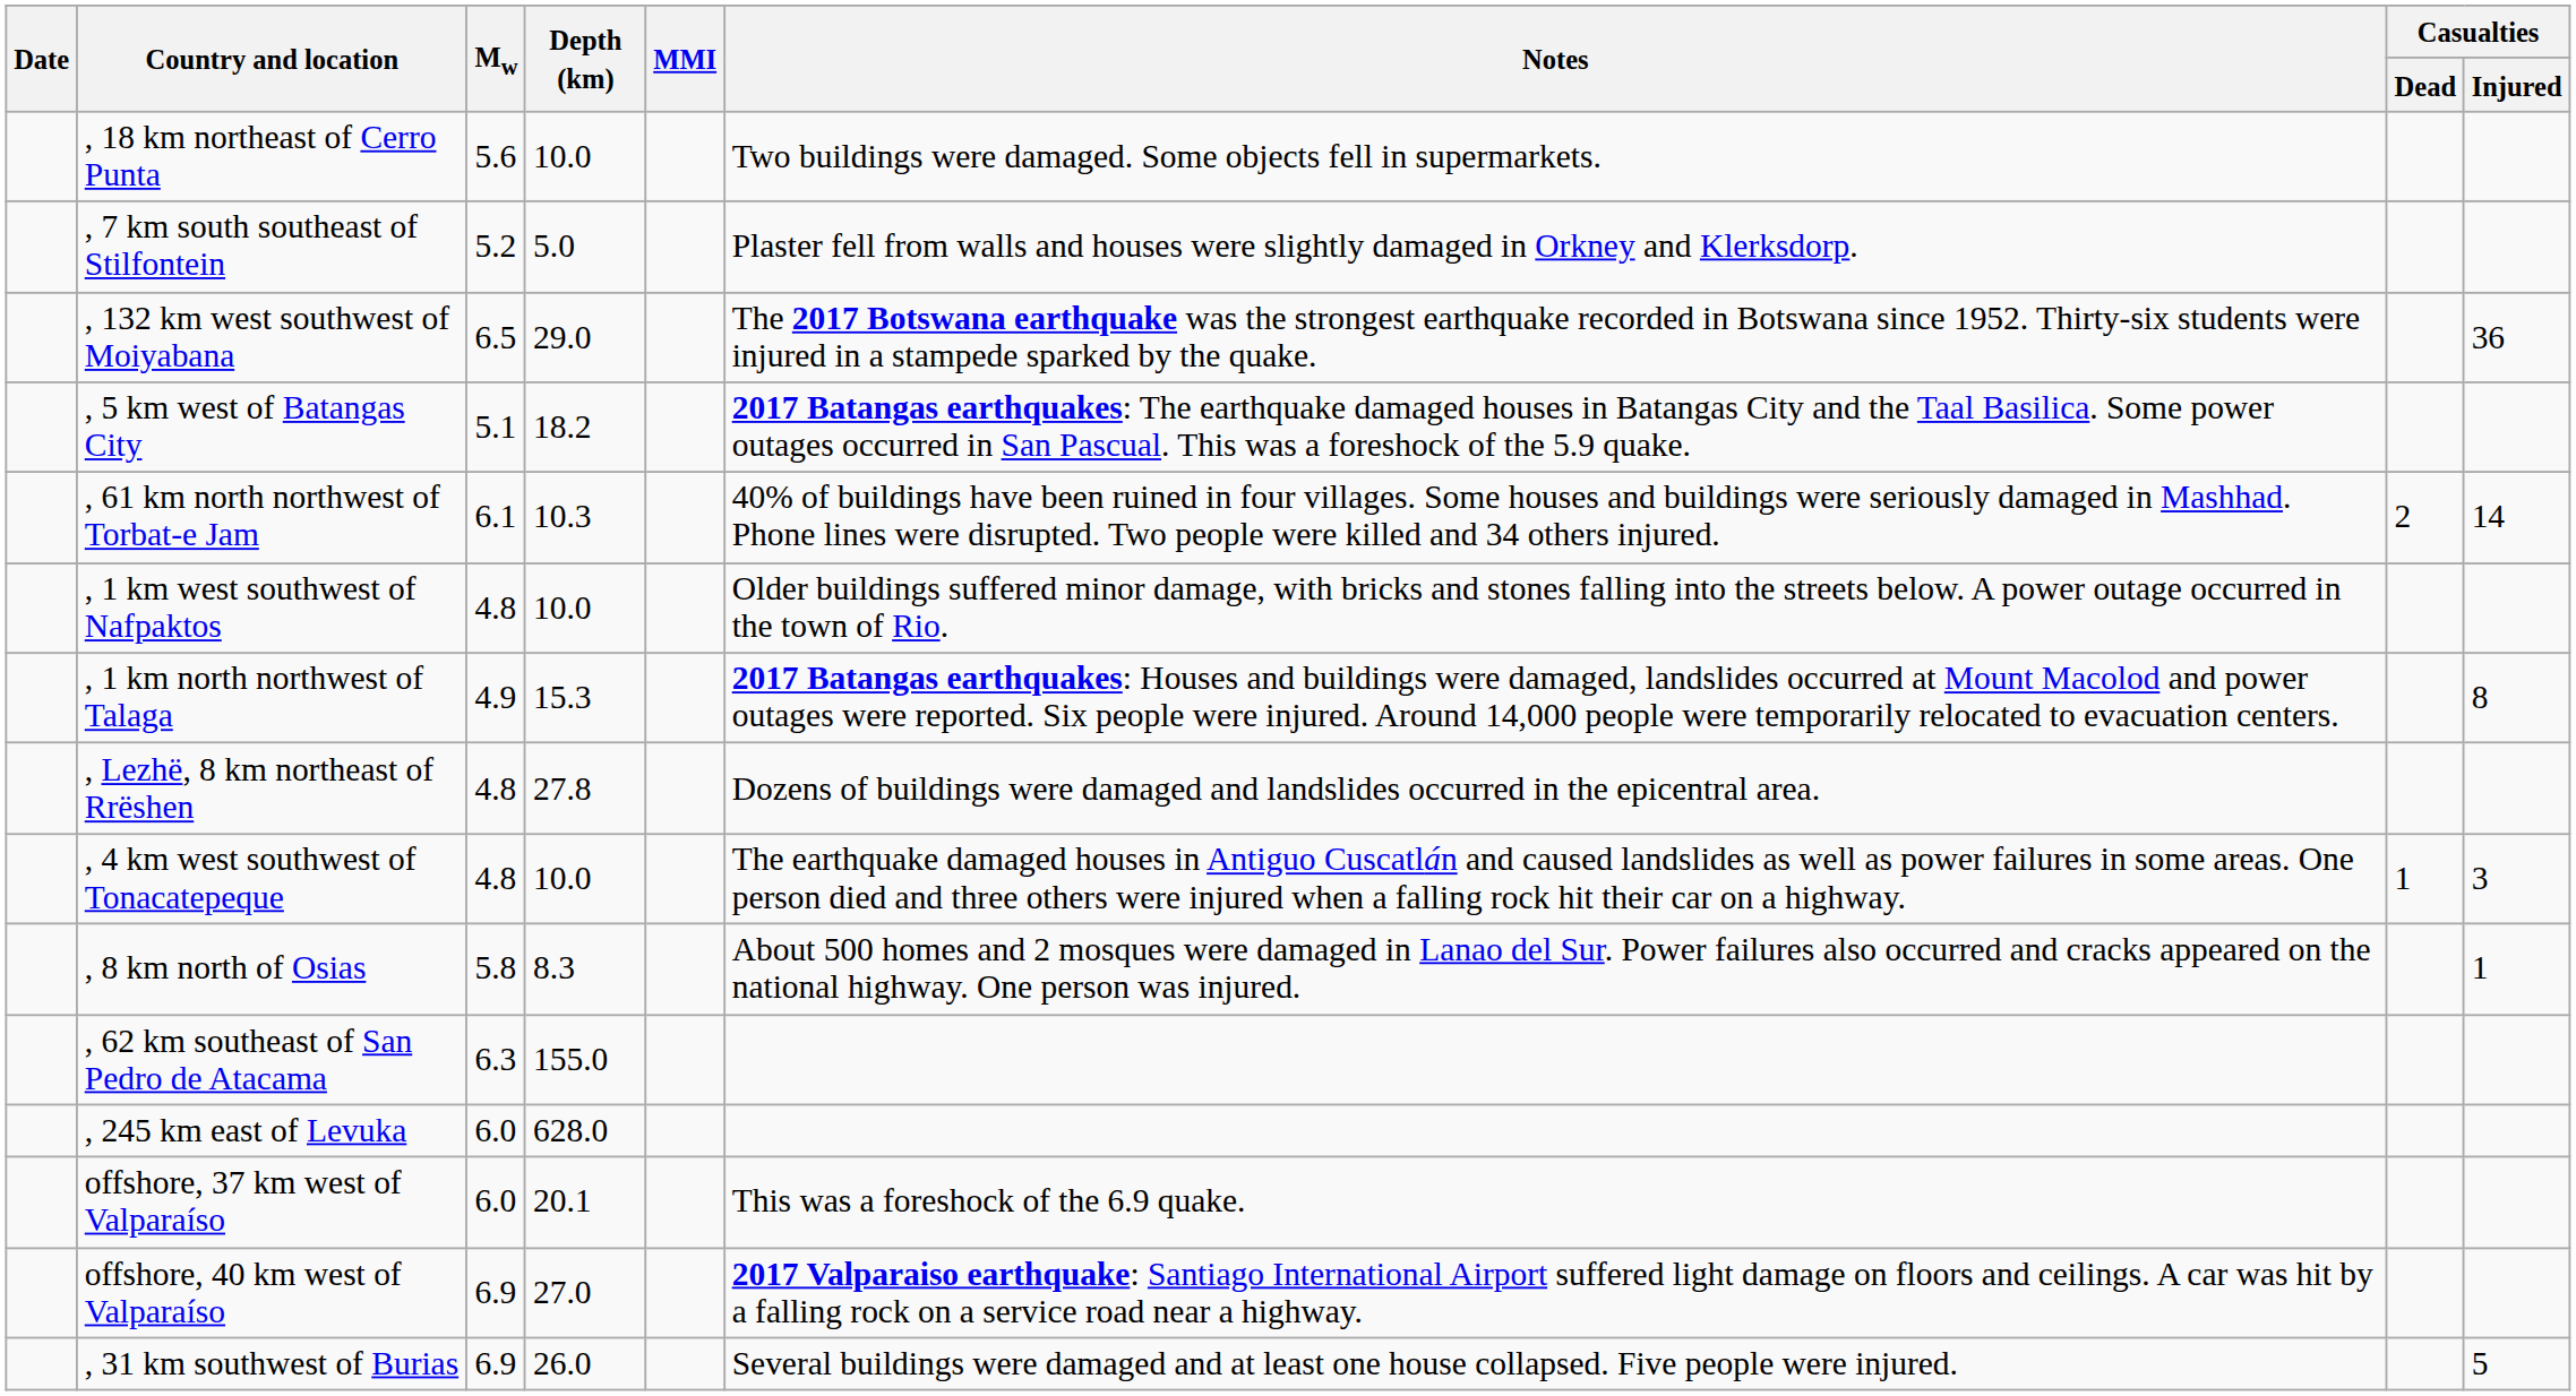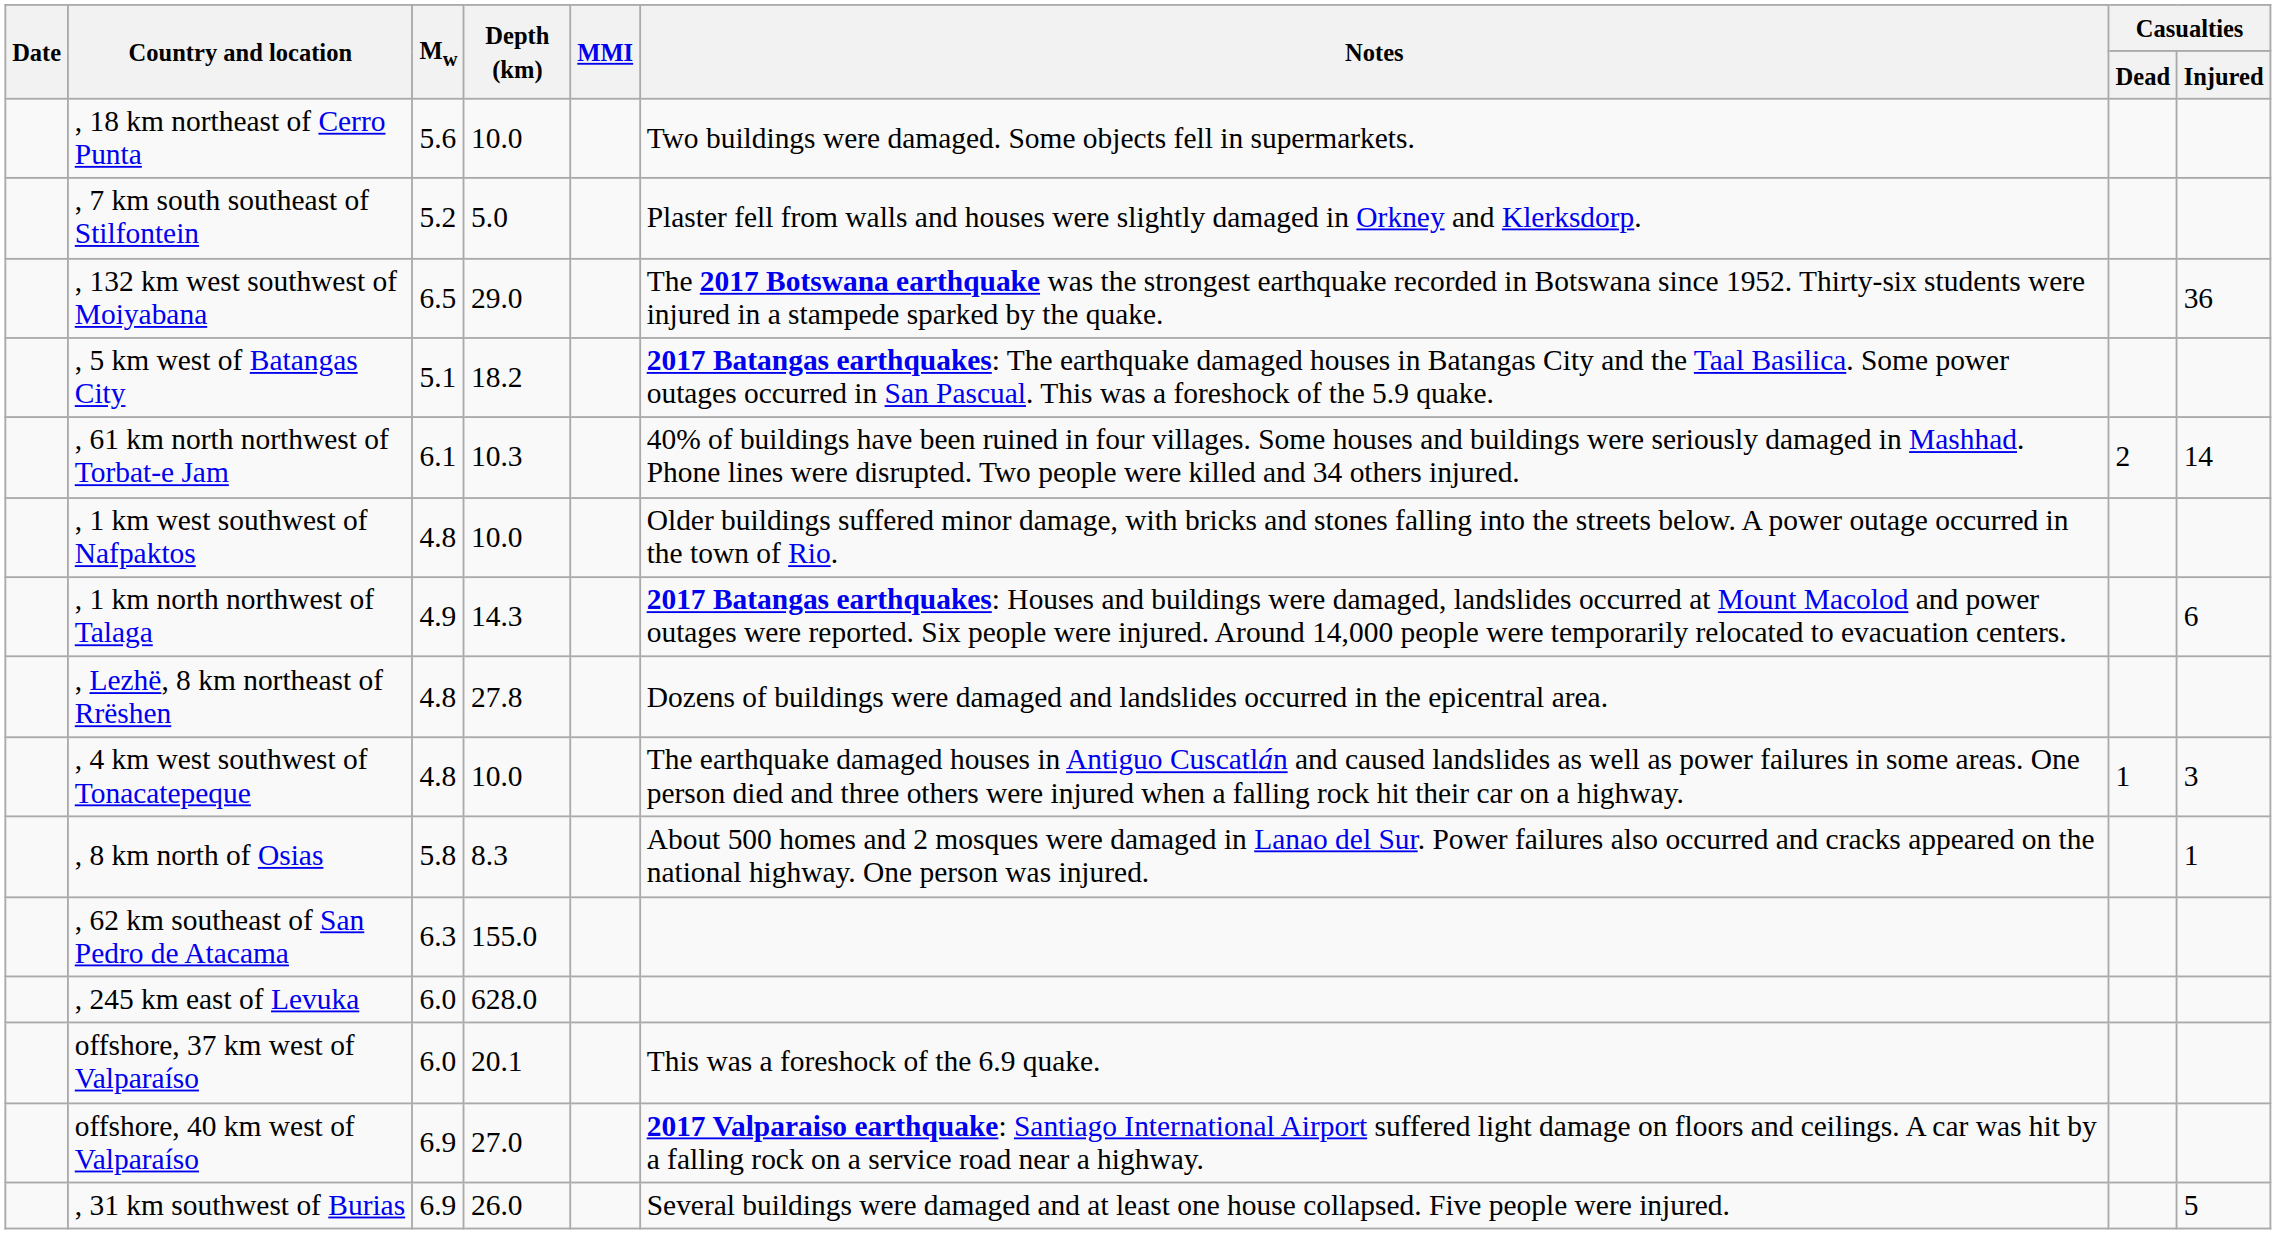 <table class="wikitable sortable sort-under" style="border:1px black; margin-left:1em;">
 <tr>
 <th rowspan="2"><small>Date</small></th>
 <th rowspan="2" style="width: 180px"><small>Country and location</small></th>
 <th rowspan="2"><small>M<sub>w</sub></small></th>
 <th rowspan="2"><small>Depth (km)</small></th>
 <th rowspan="2"><small><a href='#'>MMI</a></small></th>
 <th rowspan="2" class="unsortable"><small>Notes</small></th>
 <th colspan="2"><small>Casualties</small></th>
 </tr>
 <tr>
 <th><small>Dead</small></th>
 <th><small>Injured</small></th>
 </tr>
 <tr>
 <td></td>
 <td>, 18 km northeast of <a href='#'>Cerro Punta</a></td>
 <td>5.6</td>
 <td>10.0</td>
 <td></td>
 <td>Two buildings were damaged. Some objects fell in supermarkets.</td>
 <td></td>
 <td></td>
 </tr>
 <tr>
 <td></td>
 <td>, 7 km south southeast of <a href='#'>Stilfontein</a></td>
 <td>5.2</td>
 <td>5.0</td>
 <td></td>
 <td>Plaster fell from walls and houses were slightly damaged in <a href='#'>Orkney</a> and <a href='#'>Klerksdorp</a>.</td>
 <td></td>
 <td></td>
 </tr>
 <tr>
 <td></td>
 <td>, 132 km west southwest of <a href='#'>Moiyabana</a></td>
 <td>6.5</td>
 <td>29.0</td>
 <td></td>
 <td>The <strong><a href='#'>2017 Botswana earthquake</a></strong> was the strongest earthquake recorded in Botswana since 1952. Thirty-six students were injured in a stampede sparked by the quake.</td>
 <td></td>
 <td>36</td>
 </tr>
 <tr>
 <td></td>
 <td>, 5 km west of <a href='#'>Batangas City</a></td>
 <td>5.1</td>
 <td>18.2</td>
 <td></td>
 <td><strong><a href='#'>2017 Batangas earthquakes</a></strong>: The earthquake damaged houses in Batangas City and the <a href='#'>Taal Basilica</a>. Some power outages occurred in <a href='#'>San Pascual</a>. This was a foreshock of the 5.9 quake.</td>
 <td></td>
 <td></td>
 </tr>
 <tr>
 <td></td>
 <td>, 61 km north northwest of <a href='#'>Torbat-e Jam</a></td>
 <td>6.1</td>
 <td>10.3</td>
 <td></td>
 <td>40% of buildings have been ruined in four villages. Some houses and buildings were seriously damaged in <a href='#'>Mashhad</a>. Phone lines were disrupted. Two people were killed and 34 others injured.</td>
 <td>2</td>
 <td>14</td>
 </tr>
 <tr>
 <td></td>
 <td>, 1 km west southwest of <a href='#'>Nafpaktos</a></td>
 <td>4.8</td>
 <td>10.0</td>
 <td></td>
 <td>Older buildings suffered minor damage, with bricks and stones falling into the streets below. A power outage occurred in the town of <a href='#'>Rio</a>.</td>
 <td></td>
 <td></td>
 </tr>
 <tr>
 <td></td>
 <td>, 1 km north northwest of <a href='#'>Talaga</a></td>
 <td>4.9</td>
-<td>15.3</td>
+<td>14.3</td>
 <td></td>
 <td><strong><a href='#'>2017 Batangas earthquakes</a></strong>: Houses and buildings were damaged, landslides occurred at <a href='#'>Mount Macolod</a> and power outages were reported. Six people were injured. Around 14,000 people were temporarily relocated to evacuation centers.</td>
 <td></td>
-<td>8</td>
+<td>6</td>
 </tr>
 <tr>
 <td></td>
 <td>, <a href='#'>Lezhë</a>, 8 km northeast of <a href='#'>Rrëshen</a></td>
 <td>4.8</td>
 <td>27.8</td>
 <td></td>
 <td>Dozens of buildings were damaged and landslides occurred in the epicentral area.</td>
 <td></td>
 <td></td>
 </tr>
 <tr>
 <td></td>
 <td>, 4 km west southwest of <a href='#'>Tonacatepeque</a></td>
 <td>4.8</td>
 <td>10.0</td>
 <td></td>
 <td>The earthquake damaged houses in <a href='#'>Antiguo Cuscatl<em>á</em>n</a> and caused landslides as well as power failures in some areas. One person died and three others were injured when a falling rock hit their car on a highway.</td>
 <td>1</td>
 <td>3</td>
 </tr>
 <tr>
 <td></td>
 <td>, 8 km north of <a href='#'>Osias</a></td>
 <td>5.8</td>
 <td>8.3</td>
 <td></td>
 <td>About 500 homes and 2 mosques were damaged in <a href='#'>Lanao del Sur</a>. Power failures also occurred and cracks appeared on the national highway. One person was injured.</td>
 <td></td>
 <td>1</td>
 </tr>
 <tr>
 <td></td>
 <td>, 62 km southeast of <a href='#'>San Pedro de Atacama</a></td>
 <td>6.3</td>
 <td>155.0</td>
 <td></td>
 <td></td>
 <td></td>
 <td></td>
 </tr>
 <tr>
 <td></td>
 <td>, 245 km east of <a href='#'>Levuka</a></td>
 <td>6.0</td>
 <td>628.0</td>
 <td></td>
 <td></td>
 <td></td>
 <td></td>
 </tr>
 <tr>
 <td></td>
 <td> offshore, 37 km west of <a href='#'>Valparaíso</a></td>
 <td>6.0</td>
 <td>20.1</td>
 <td></td>
 <td>This was a foreshock of the 6.9 quake.</td>
 <td></td>
 <td></td>
 </tr>
 <tr>
 <td></td>
 <td> offshore, 40 km west of <a href='#'>Valparaíso</a></td>
 <td>6.9</td>
 <td>27.0</td>
 <td></td>
 <td><strong><a href='#'>2017 Valparaiso earthquake</a></strong>: <a href='#'>Santiago International Airport</a> suffered light damage on floors and ceilings. A car was hit by a falling rock on a service road near a highway.</td>
 <td></td>
 <td></td>
 </tr>
 <tr>
 <td></td>
 <td>, 31 km southwest of <a href='#'>Burias</a></td>
 <td>6.9</td>
 <td>26.0</td>
 <td></td>
 <td>Several buildings were damaged and at least one house collapsed. Five people were injured.</td>
 <td></td>
 <td>5</td>
 </tr>
 </table>
